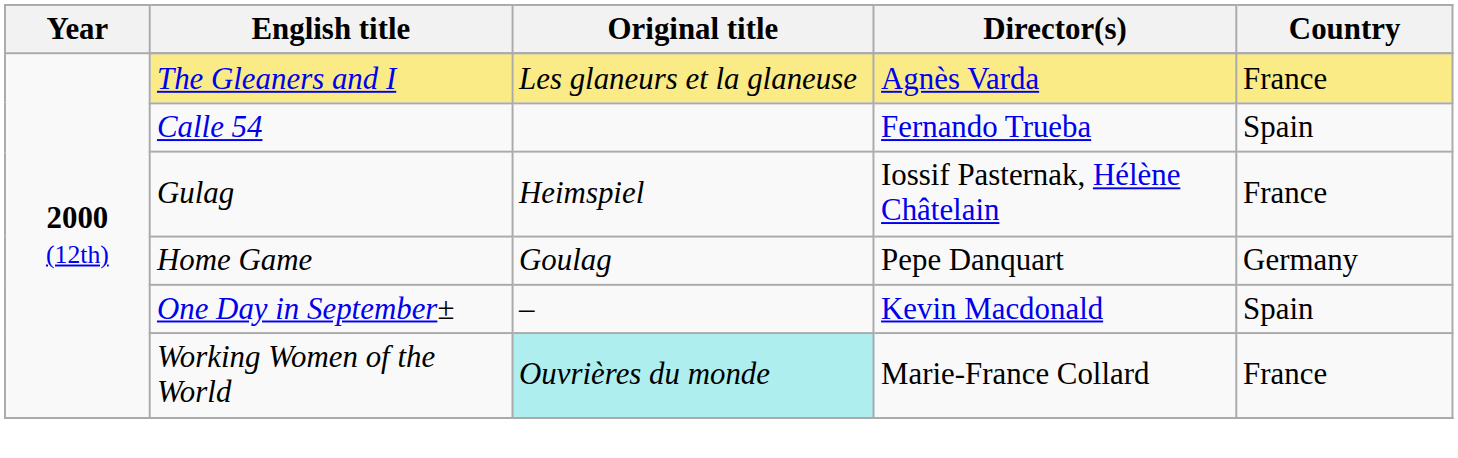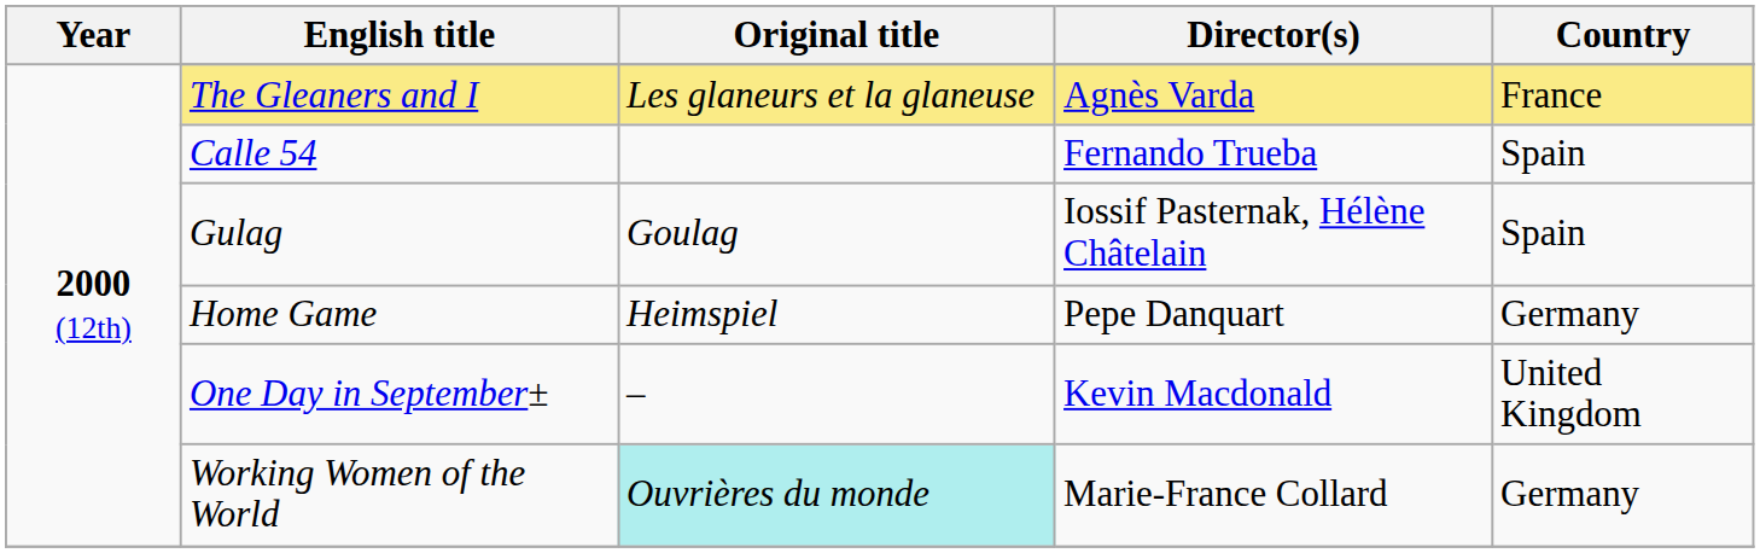 <table class="wikitable" width="85%" cellpadding="5">
 <tr>
 <th width="5">Year</th>
 <th width="25%">English title</th>
 <th width="25%">Original title</th>
 <th width="25%">Director(s)</th>
 <th width="15%">Country</th>
 </tr>
 <tr>
 <td rowspan="7" align="center"><strong>2000</strong><br><small><a href='#'>(12th)</a></small></td>
 </tr>
 <tr style="background:#FAEB86">
 <td><em><a href='#'>The Gleaners and I</a></em></td>
 <td><em>Les glaneurs et la glaneuse</em></td>
 <td><a href='#'>Agnès Varda</a></td>
 <td>France</td>
 </tr>
 <tr>
 <td><em><a href='#'>Calle 54</a></em></td>
 <td></td>
 <td><a href='#'>Fernando Trueba</a></td>
 <td>Spain</td>
 </tr>
 <tr>
 <td><em>Gulag</em></td>
-<td><em>Heimspiel</em></td>
+<td><em>Goulag</em></td>
 <td>Iossif Pasternak, <a href='#'>Hélène Châtelain</a></td>
-<td>France</td>
+<td>Spain</td>
 </tr>
 <tr>
 <td><em>Home Game</em></td>
-<td><em>Goulag</em></td>
+<td><em>Heimspiel</em></td>
 <td>Pepe Danquart</td>
 <td>Germany</td>
 </tr>
 <tr>
 <td><em><a href='#'>One Day in September</a></em>±</td>
 <td>–</td>
 <td><a href='#'>Kevin Macdonald</a></td>
-<td>Spain</td>
+<td>United Kingdom</td>
 </tr>
 <tr>
 <td><em>Working Women of the World</em></td>
 <td style="background: paleturquoise;"><em>Ouvrières du monde</em></td>
 <td>Marie-France Collard</td>
-<td>France</td>
+<td>Germany</td>
 </tr>
 <tr>
 </tr>
 </table>
